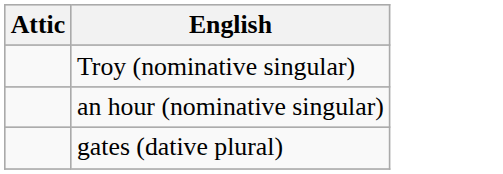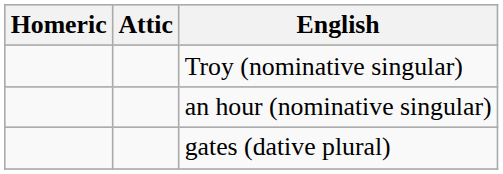 <table class="wikitable">
 <tr>
+<th>Homeric</th>
 <th>Attic</th>
 <th>English</th>
 </tr>
 <tr>
 <td></td>
+<td></td>
 <td>Troy (nominative singular)</td>
 </tr>
 <tr>
+<td></td>
 <td></td>
 <td>an hour (nominative singular)</td>
 </tr>
 <tr>
 <td></td>
+<td></td>
 <td>gates (dative plural)</td>
 </tr>
 </table>
